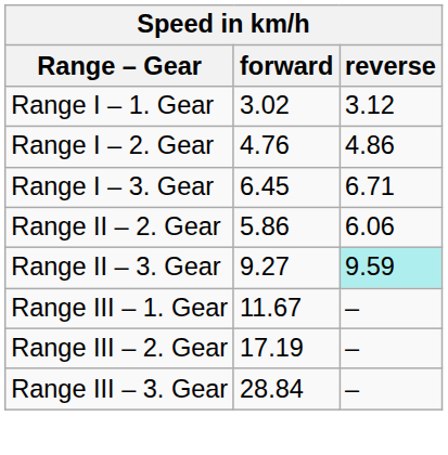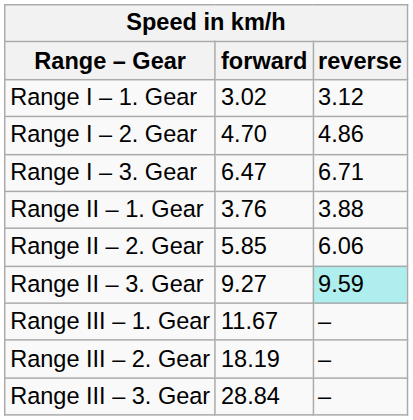 <table class="wikitable">
 <tr>
 <th colspan="3">Speed in km/h</th>
 </tr>
 <tr>
 <th>Range – Gear</th>
 <th>forward</th>
 <th>reverse</th>
 </tr>
 <tr>
 <td>Range I – 1. Gear</td>
 <td>3.02</td>
 <td>3.12</td>
 </tr>
 <tr>
 <td>Range I – 2. Gear</td>
-<td>4.76</td>
+<td>4.70</td>
 <td>4.86</td>
 </tr>
 <tr>
 <td>Range I – 3. Gear</td>
-<td>6.45</td>
+<td>6.47</td>
 <td>6.71</td>
 </tr>
 <tr>
+<td>Range II – 1. Gear</td>
+<td>3.76</td>
+<td>3.88</td>
+</tr>
+<tr>
 <td>Range II – 2. Gear</td>
-<td>5.86</td>
+<td>5.85</td>
 <td>6.06</td>
 </tr>
 <tr>
 <td>Range II – 3. Gear</td>
 <td>9.27</td>
 <td style="background: paleturquoise;">9.59</td>
 </tr>
 <tr>
 <td>Range III – 1. Gear</td>
 <td>11.67</td>
 <td>–</td>
 </tr>
 <tr>
 <td>Range III – 2. Gear</td>
-<td>17.19</td>
+<td>18.19</td>
 <td>–</td>
 </tr>
 <tr>
 <td>Range III – 3. Gear</td>
 <td>28.84</td>
 <td>–</td>
 </tr>
 </table>
